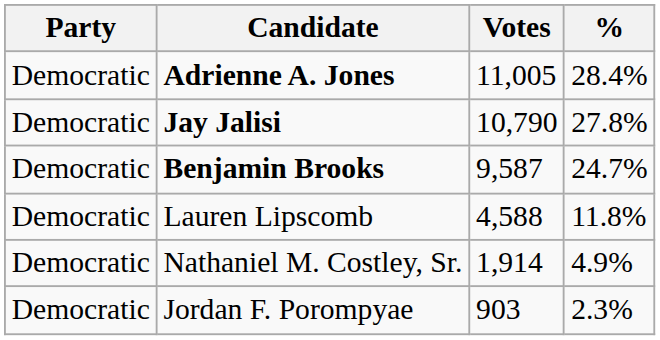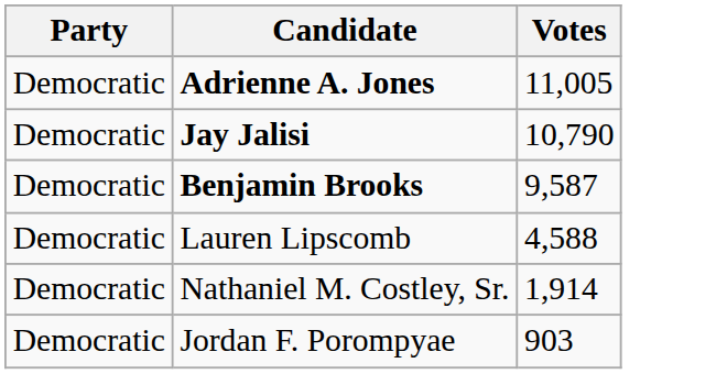 <table class="wikitable">
 <tr>
 <th>Party</th>
 <th>Candidate</th>
 <th>Votes</th>
-<th>%</th>
 </tr>
 <tr>
 <td>Democratic</td>
 <td><strong>Adrienne A. Jones</strong></td>
 <td>11,005</td>
-<td>28.4%</td>
 </tr>
 <tr>
 <td>Democratic</td>
 <td><strong>Jay Jalisi</strong></td>
 <td>10,790</td>
-<td>27.8%</td>
 </tr>
 <tr>
 <td>Democratic</td>
 <td><strong>Benjamin Brooks</strong></td>
 <td>9,587</td>
-<td>24.7%</td>
 </tr>
 <tr>
 <td>Democratic</td>
 <td>Lauren Lipscomb</td>
 <td>4,588</td>
-<td>11.8%</td>
 </tr>
 <tr>
 <td>Democratic</td>
 <td>Nathaniel M. Costley, Sr.</td>
 <td>1,914</td>
-<td>4.9%</td>
 </tr>
 <tr>
 <td>Democratic</td>
 <td>Jordan F. Porompyae</td>
 <td>903</td>
-<td>2.3%</td>
 </tr>
 </table>
